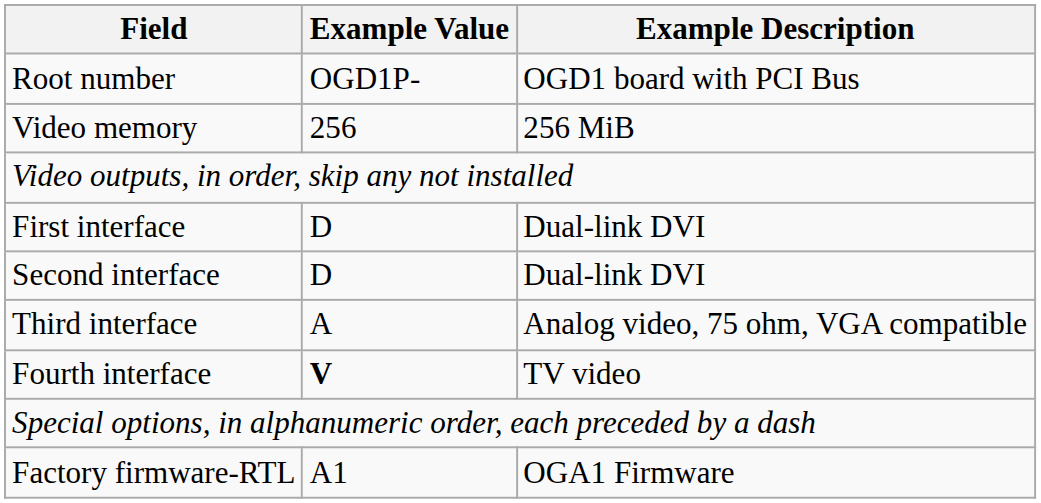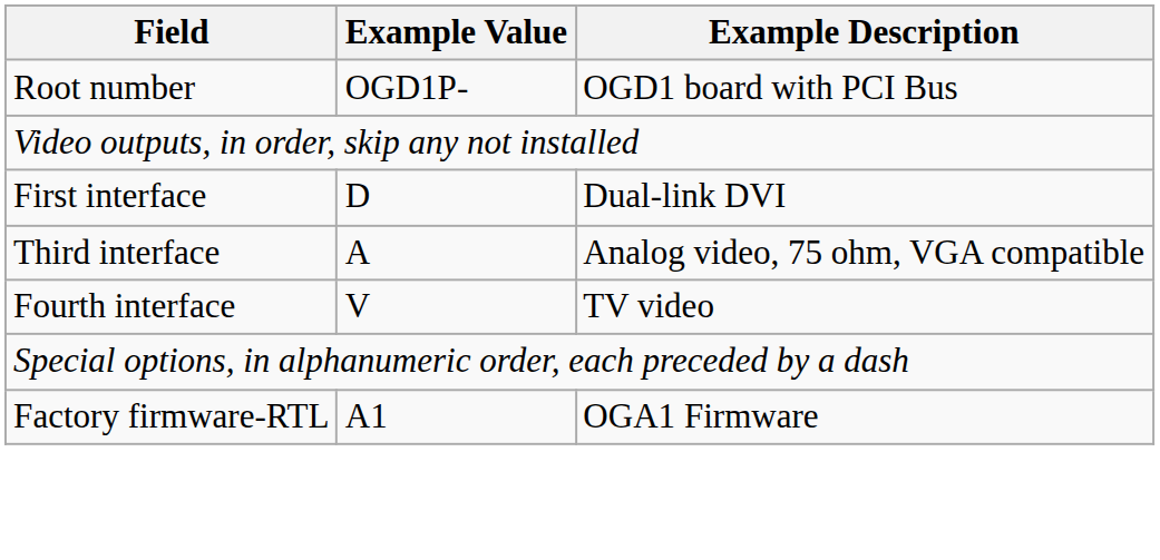 <table class="wikitable">
 <tr>
 <th>Field</th>
 <th>Example Value</th>
 <th>Example Description</th>
 </tr>
 <tr>
 <td>Root number</td>
 <td>OGD1P-</td>
 <td>OGD1 board with PCI Bus</td>
 </tr>
 <tr>
-<td>Video memory</td>
-<td>256</td>
-<td>256 MiB</td>
-</tr>
-<tr>
 <td colspan=3><em>Video outputs, in order, skip any not installed</em></td>
 </tr>
 <tr>
 <td>First interface</td>
-<td>D</td>
-<td>Dual-link DVI</td>
-</tr>
-<tr>
-<td>Second interface</td>
 <td>D</td>
 <td>Dual-link DVI</td>
 </tr>
 <tr>
 <td>Third interface</td>
 <td>A</td>
 <td>Analog video, 75 ohm, VGA compatible</td>
 </tr>
 <tr>
 <td>Fourth interface</td>
-<td><strong>V</strong></td>
+<td>V</td>
 <td>TV video</td>
 </tr>
 <tr>
 <td colspan=3><em>Special options, in alphanumeric order, each preceded by a dash</em></td>
 </tr>
 <tr>
 <td>Factory firmware-RTL</td>
 <td>A1</td>
 <td>OGA1 Firmware</td>
 </tr>
 </table>
